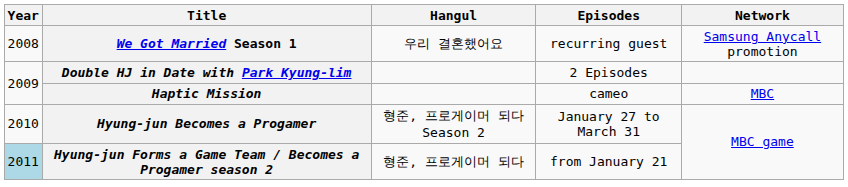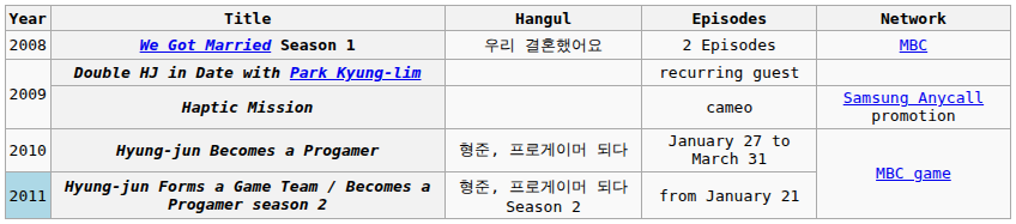 <table class="wikitable"  style="width:95%; text-align:center;">
 <tr>
 <th>Year</th>
 <th>Title</th>
 <th>Hangul</th>
 <th>Episodes</th>
 <th>Network</th>
 </tr>
 <tr>
 <td>2008</td>
 <th style=row><em><a href='#'>We Got Married</a></em> Season 1</th>
 <td>우리 결혼했어요</td>
-<td>recurring guest</td>
-<td><a href='#'>Samsung Anycall</a> promotion</td>
+<td>2 Episodes</td>
+<td><a href='#'>MBC</a></td>
 </tr>
 <tr>
 <td rowspan=2>2009</td>
 <th style=row><em>Double HJ in Date with <a href='#'>Park Kyung-lim</a></em></th>
 <td></td>
-<td>2 Episodes</td>
+<td>recurring guest</td>
 <td></td>
 </tr>
 <tr>
 <th style=row><em>Haptic Mission</em></th>
 <td></td>
 <td>cameo</td>
-<td><a href='#'>MBC</a></td>
+<td><a href='#'>Samsung Anycall</a> promotion</td>
 </tr>
 <tr>
 <td>2010</td>
 <th style=row><em>Hyung-jun Becomes a Progamer</em></th>
-<td>형준, 프로게이머 되다 Season 2</td>
+<td>형준, 프로게이머 되다</td>
 <td>January 27 to March 31</td>
 <td rowspan=2><a href='#'>MBC game</a></td>
 </tr>
 <tr>
 <td style="background: lightblue;">2011</td>
 <th style=row><em>Hyung-jun Forms a Game Team / Becomes a Progamer season 2</em></th>
-<td>형준, 프로게이머 되다</td>
+<td>형준, 프로게이머 되다 Season 2</td>
 <td>from January 21</td>
 </tr>
 </table>
